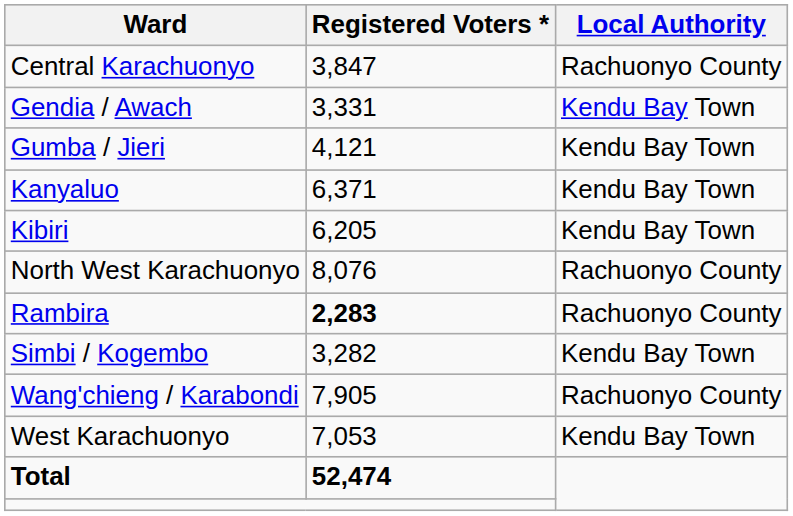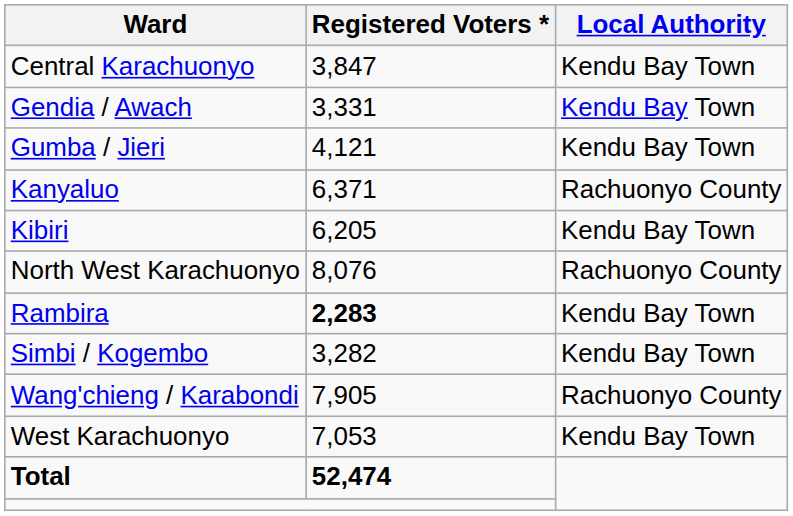 <table class="wikitable">
 <tr>
 <th>Ward</th>
 <th>Registered Voters *</th>
 <th><a href='#'>Local Authority</a></th>
 </tr>
 <tr>
 <td>Central <a href='#'>Karachuonyo</a></td>
 <td>3,847</td>
-<td>Rachuonyo County</td>
+<td>Kendu Bay Town</td>
 </tr>
 <tr>
 <td><a href='#'>Gendia</a> / <a href='#'>Awach</a></td>
 <td>3,331</td>
 <td><a href='#'>Kendu Bay</a> Town</td>
 </tr>
 <tr>
 <td><a href='#'>Gumba</a> / <a href='#'>Jieri</a></td>
 <td>4,121</td>
 <td>Kendu Bay Town</td>
 </tr>
 <tr>
 <td><a href='#'>Kanyaluo</a></td>
 <td>6,371</td>
-<td>Kendu Bay Town</td>
+<td>Rachuonyo County</td>
 </tr>
 <tr>
 <td><a href='#'>Kibiri</a></td>
 <td>6,205</td>
 <td>Kendu Bay Town</td>
 </tr>
 <tr>
 <td>North West Karachuonyo</td>
 <td>8,076</td>
 <td>Rachuonyo County</td>
 </tr>
 <tr>
 <td><a href='#'>Rambira</a></td>
 <td><strong>2,283</strong></td>
-<td>Rachuonyo County</td>
+<td>Kendu Bay Town</td>
 </tr>
 <tr>
 <td><a href='#'>Simbi</a> / <a href='#'>Kogembo</a></td>
 <td>3,282</td>
 <td>Kendu Bay Town</td>
 </tr>
 <tr>
 <td><a href='#'>Wang'chieng</a> / <a href='#'>Karabondi</a></td>
 <td>7,905</td>
 <td>Rachuonyo County</td>
 </tr>
 <tr>
 <td>West Karachuonyo</td>
 <td>7,053</td>
 <td>Kendu Bay Town</td>
 </tr>
 <tr>
 <td><strong>Total</strong></td>
 <td><strong>52,474</strong></td>
 </tr>
 <tr>
 <td colspan="2"></td>
 </tr>
 </table>
